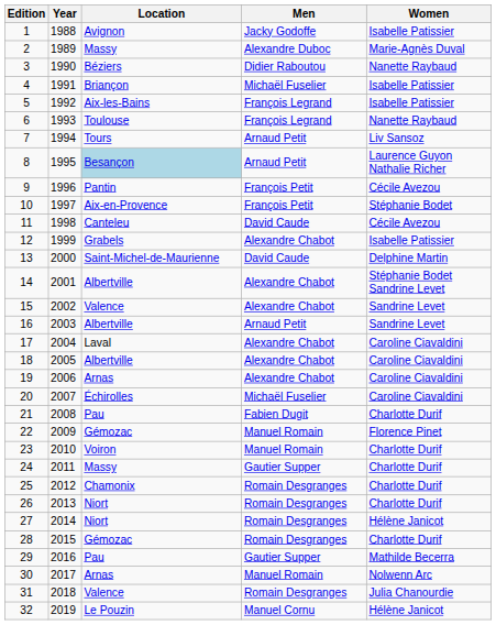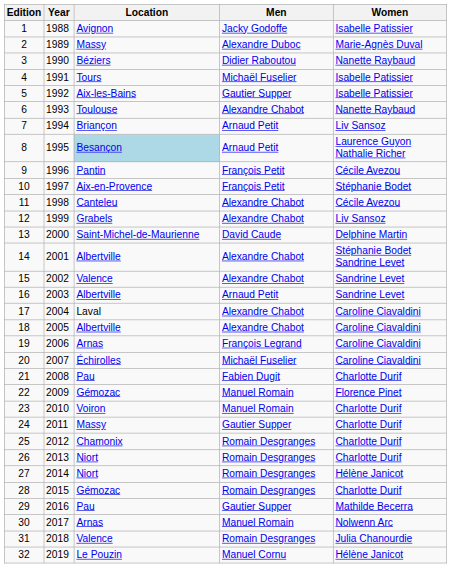 <table class="wikitable">
 <tr>
 <th style="width:40px">Edition</th>
 <th style="width:40px">Year</th>
 <th style="width:220px">Location</th>
 <th style="width:170px">Men</th>
 <th style="width:170px">Women</th>
 </tr>
 <tr>
 <td align="center">1</td>
 <td>1988</td>
 <td><a href='#'>Avignon</a></td>
 <td><a href='#'>Jacky Godoffe</a></td>
 <td><a href='#'>Isabelle Patissier</a></td>
 </tr>
 <tr>
 <td align="center">2</td>
 <td>1989</td>
 <td><a href='#'>Massy</a></td>
 <td><a href='#'>Alexandre Duboc</a></td>
 <td><a href='#'>Marie-Agnès Duval</a></td>
 </tr>
 <tr>
 <td align="center">3</td>
 <td>1990</td>
 <td><a href='#'>Béziers</a></td>
 <td><a href='#'>Didier Raboutou</a></td>
 <td><a href='#'>Nanette Raybaud</a></td>
 </tr>
 <tr>
 <td align="center">4</td>
 <td>1991</td>
-<td><a href='#'>Briançon</a></td>
+<td><a href='#'>Tours</a></td>
 <td><a href='#'>Michaël Fuselier</a></td>
 <td><a href='#'>Isabelle Patissier</a></td>
 </tr>
 <tr>
 <td align="center">5</td>
 <td>1992</td>
 <td><a href='#'>Aix-les-Bains</a></td>
-<td><a href='#'>François Legrand</a></td>
+<td><a href='#'>Gautier Supper</a></td>
 <td><a href='#'>Isabelle Patissier</a></td>
 </tr>
 <tr>
 <td align="center">6</td>
 <td>1993</td>
 <td><a href='#'>Toulouse</a></td>
-<td><a href='#'>François Legrand</a></td>
+<td><a href='#'>Alexandre Chabot</a></td>
 <td><a href='#'>Nanette Raybaud</a></td>
 </tr>
 <tr>
 <td align="center">7</td>
 <td>1994</td>
-<td><a href='#'>Tours</a></td>
+<td><a href='#'>Briançon</a></td>
 <td><a href='#'>Arnaud Petit</a></td>
 <td><a href='#'>Liv Sansoz</a></td>
 </tr>
 <tr>
 <td align="center">8</td>
 <td>1995</td>
 <td style="background: lightblue;"><a href='#'>Besançon</a></td>
 <td><a href='#'>Arnaud Petit</a></td>
 <td><a href='#'>Laurence Guyon</a> <br> <a href='#'>Nathalie Richer</a></td>
 </tr>
 <tr>
 <td align="center">9</td>
 <td>1996</td>
 <td><a href='#'>Pantin</a></td>
 <td><a href='#'>François Petit</a></td>
 <td><a href='#'>Cécile Avezou</a></td>
 </tr>
 <tr>
 <td align="center">10</td>
 <td>1997</td>
 <td><a href='#'>Aix-en-Provence</a></td>
 <td><a href='#'>François Petit</a></td>
 <td><a href='#'>Stéphanie Bodet</a></td>
 </tr>
 <tr>
 <td align="center">11</td>
 <td>1998</td>
 <td><a href='#'>Canteleu</a></td>
-<td><a href='#'>David Caude</a></td>
+<td><a href='#'>Alexandre Chabot</a></td>
 <td><a href='#'>Cécile Avezou</a></td>
 </tr>
 <tr>
 <td align="center">12</td>
 <td>1999</td>
 <td><a href='#'>Grabels</a></td>
 <td><a href='#'>Alexandre Chabot</a></td>
-<td><a href='#'>Isabelle Patissier</a></td>
+<td><a href='#'>Liv Sansoz</a></td>
 </tr>
 <tr>
 <td align="center">13</td>
 <td>2000</td>
 <td><a href='#'>Saint-Michel-de-Maurienne</a></td>
 <td><a href='#'>David Caude</a></td>
 <td><a href='#'>Delphine Martin</a></td>
 </tr>
 <tr>
 <td align="center">14</td>
 <td>2001</td>
 <td><a href='#'>Albertville</a></td>
 <td><a href='#'>Alexandre Chabot</a></td>
 <td><a href='#'>Stéphanie Bodet</a> <br> <a href='#'>Sandrine Levet</a></td>
 </tr>
 <tr>
 <td align="center">15</td>
 <td>2002</td>
 <td><a href='#'>Valence</a></td>
 <td><a href='#'>Alexandre Chabot</a></td>
 <td><a href='#'>Sandrine Levet</a></td>
 </tr>
 <tr>
 <td align="center">16</td>
 <td>2003</td>
 <td><a href='#'>Albertville</a></td>
 <td><a href='#'>Arnaud Petit</a></td>
 <td><a href='#'>Sandrine Levet</a></td>
 </tr>
 <tr>
 <td align="center">17</td>
 <td>2004</td>
 <td>Laval</td>
 <td><a href='#'>Alexandre Chabot</a></td>
 <td><a href='#'>Caroline Ciavaldini</a></td>
 </tr>
 <tr>
 <td align="center">18</td>
 <td>2005</td>
 <td><a href='#'>Albertville</a></td>
 <td><a href='#'>Alexandre Chabot</a></td>
 <td><a href='#'>Caroline Ciavaldini</a></td>
 </tr>
 <tr>
 <td align="center">19</td>
 <td>2006</td>
 <td><a href='#'>Arnas</a></td>
-<td><a href='#'>Alexandre Chabot</a></td>
+<td><a href='#'>François Legrand</a></td>
 <td><a href='#'>Caroline Ciavaldini</a></td>
 </tr>
 <tr>
 <td align="center">20</td>
 <td>2007</td>
 <td><a href='#'>Échirolles</a></td>
 <td><a href='#'>Michaël Fuselier</a></td>
 <td><a href='#'>Caroline Ciavaldini</a></td>
 </tr>
 <tr>
 <td align="center">21</td>
 <td>2008</td>
 <td><a href='#'>Pau</a></td>
 <td><a href='#'>Fabien Dugit</a></td>
 <td><a href='#'>Charlotte Durif</a></td>
 </tr>
 <tr>
 <td align="center">22</td>
 <td>2009</td>
 <td><a href='#'>Gémozac</a></td>
 <td><a href='#'>Manuel Romain</a></td>
 <td><a href='#'>Florence Pinet</a></td>
 </tr>
 <tr>
 <td align="center">23</td>
 <td>2010</td>
 <td><a href='#'>Voiron</a></td>
 <td><a href='#'>Manuel Romain</a></td>
 <td><a href='#'>Charlotte Durif</a></td>
 </tr>
 <tr>
 <td align="center">24</td>
 <td>2011</td>
 <td><a href='#'>Massy</a></td>
 <td><a href='#'>Gautier Supper</a></td>
 <td><a href='#'>Charlotte Durif</a></td>
 </tr>
 <tr>
 <td align="center">25</td>
 <td>2012</td>
 <td><a href='#'>Chamonix</a></td>
 <td><a href='#'>Romain Desgranges</a></td>
 <td><a href='#'>Charlotte Durif</a></td>
 </tr>
 <tr>
 <td align="center">26</td>
 <td>2013</td>
 <td><a href='#'>Niort</a></td>
 <td><a href='#'>Romain Desgranges</a></td>
 <td><a href='#'>Charlotte Durif</a></td>
 </tr>
 <tr>
 <td align="center">27</td>
 <td>2014</td>
 <td><a href='#'>Niort</a></td>
 <td><a href='#'>Romain Desgranges</a></td>
 <td><a href='#'>Hélène Janicot</a></td>
 </tr>
 <tr>
 <td align="center">28</td>
 <td>2015</td>
 <td><a href='#'>Gémozac</a></td>
 <td><a href='#'>Romain Desgranges</a></td>
 <td><a href='#'>Charlotte Durif</a></td>
 </tr>
 <tr>
 <td align="center">29</td>
 <td>2016</td>
 <td><a href='#'>Pau</a></td>
 <td><a href='#'>Gautier Supper</a></td>
 <td><a href='#'>Mathilde Becerra</a></td>
 </tr>
 <tr>
 <td align="center">30</td>
 <td>2017</td>
 <td><a href='#'>Arnas</a></td>
 <td><a href='#'>Manuel Romain</a></td>
 <td><a href='#'>Nolwenn Arc</a></td>
 </tr>
 <tr>
 <td align="center">31</td>
 <td>2018</td>
 <td><a href='#'>Valence</a></td>
 <td><a href='#'>Romain Desgranges</a></td>
 <td><a href='#'>Julia Chanourdie</a></td>
 </tr>
 <tr>
 <td align="center">32</td>
 <td>2019</td>
 <td><a href='#'>Le Pouzin</a></td>
 <td><a href='#'>Manuel Cornu</a></td>
 <td><a href='#'>Hélène Janicot</a></td>
 </tr>
 </table>
